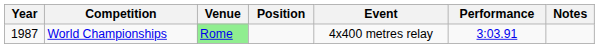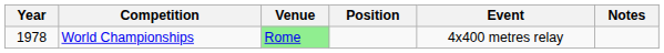 <table class="wikitable" width=55% style="font-size:90%; text-align:center;">
 <tr>
 <th>Year</th>
 <th>Competition</th>
 <th>Venue</th>
 <th>Position</th>
 <th>Event</th>
-<th>Performance</th>
 <th>Notes</th>
 </tr>
 <tr>
-<td>1987</td>
+<td>1978</td>
 <td align=left><a href='#'>World Championships</a></td>
 <td align=left style="background: lightgreen;"> <a href='#'>Rome</a></td>
 <td></td>
 <td>4x400 metres relay</td>
-<td><a href='#'>3:03.91</a></td>
 <td></td>
 </tr>
 </table>
